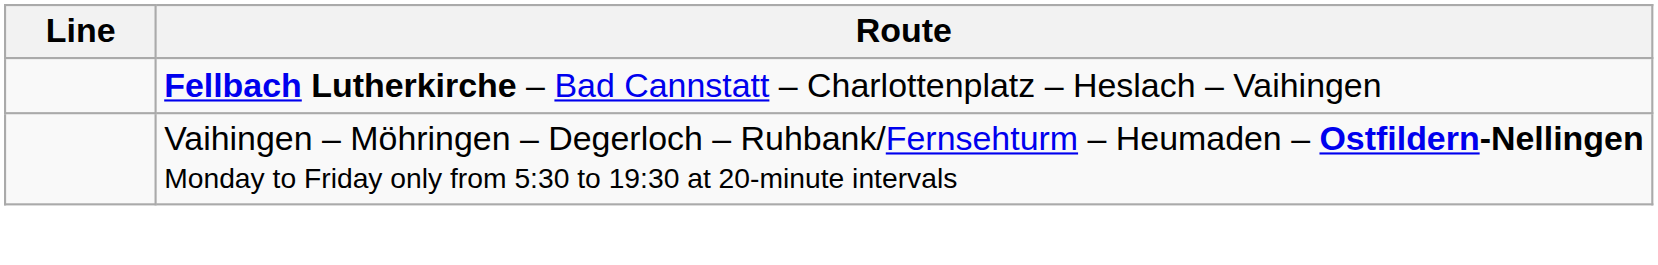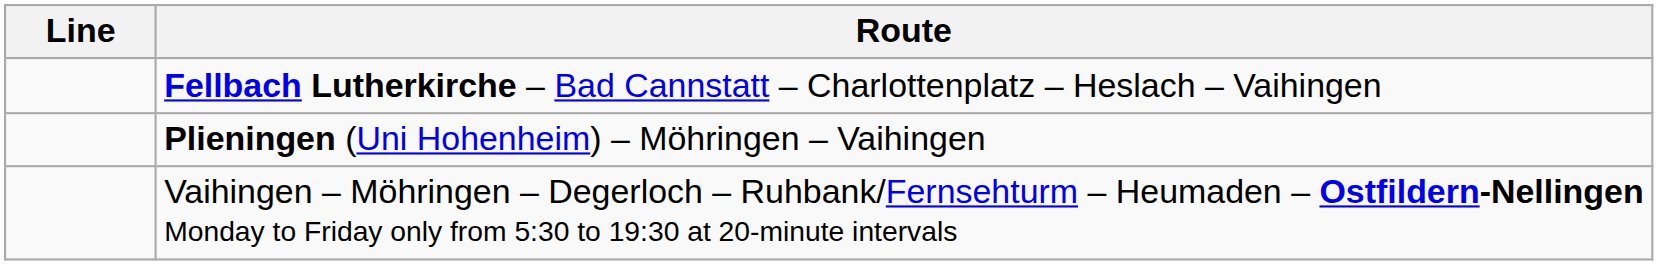 <table class="wikitable">
 <tr>
 <th style="width:4em">Line</th>
 <th>Route</th>
 </tr>
 <tr>
 <td align="center"></td>
 <td><strong><a href='#'>Fellbach</a> Lutherkirche</strong> – <a href='#'>Bad Cannstatt</a> – Charlottenplatz – Heslach – Vaihingen</td>
 </tr>
 <tr>
 <td align="center"></td>
+<td><strong>Plieningen</strong> (<a href='#'>Uni Hohenheim</a>) – Möhringen – Vaihingen</td>
+</tr>
+<tr>
+<td align="center"></td>
 <td>Vaihingen – Möhringen – Degerloch – Ruhbank/<a href='#'>Fernsehturm</a> – Heumaden – <strong><a href='#'>Ostfildern</a>-Nellingen</strong> <br><small>Monday to Friday only from 5:30 to 19:30 at 20-minute intervals</small></td>
 </tr>
 </table>
